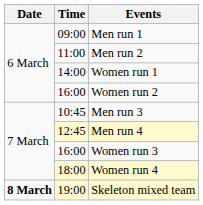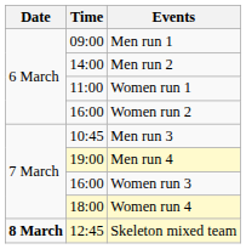 <table class="wikitable">
 <tr>
 <th>Date</th>
 <th>Time</th>
 <th>Events</th>
 </tr>
 <tr>
 <td rowspan="4">6 March</td>
 <td>09:00</td>
 <td>Men run 1</td>
 </tr>
 <tr>
-<td>11:00</td>
+<td>14:00</td>
 <td>Men run 2</td>
 </tr>
 <tr>
-<td>14:00</td>
+<td>11:00</td>
 <td>Women run 1</td>
 </tr>
 <tr>
 <td>16:00</td>
 <td>Women run 2</td>
 </tr>
 <tr>
 <td rowspan="4">7 March</td>
 <td>10:45</td>
 <td>Men run 3</td>
 </tr>
 <tr>
-<td bgcolor="lemonchiffon">12:45</td>
+<td bgcolor="lemonchiffon">19:00</td>
 <td bgcolor="lemonchiffon">Men run 4</td>
 </tr>
 <tr>
 <td>16:00</td>
 <td>Women run 3</td>
 </tr>
 <tr>
 <td bgcolor="lemonchiffon">18:00</td>
 <td bgcolor="lemonchiffon">Women run 4</td>
 </tr>
 <tr>
 <td><strong>8 March</strong></td>
-<td bgcolor="lemonchiffon">19:00</td>
+<td bgcolor="lemonchiffon">12:45</td>
 <td bgcolor="lemonchiffon">Skeleton mixed team</td>
 </tr>
 </table>
